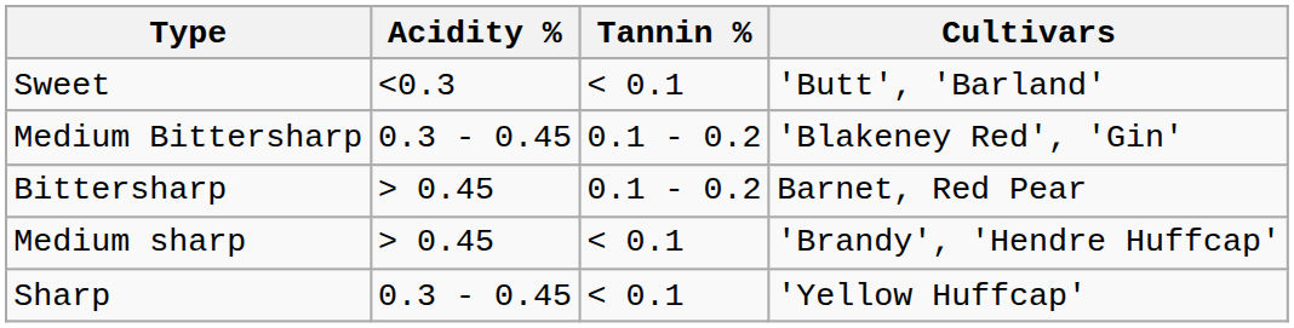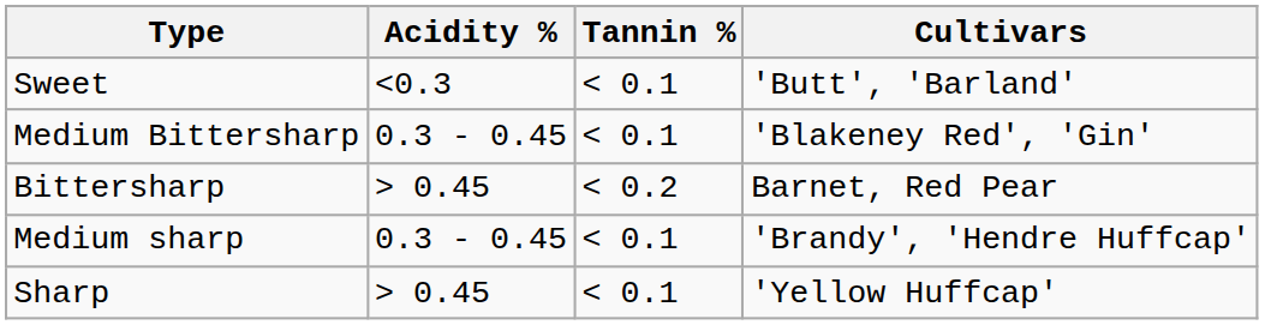 <table class="wikitable">
 <tr>
 <th>Type</th>
 <th>Acidity %</th>
 <th>Tannin %</th>
 <th>Cultivars</th>
 </tr>
 <tr>
 <td>Sweet</td>
 <td><0.3</td>
 <td>< 0.1</td>
 <td>'Butt', 'Barland'</td>
 </tr>
 <tr>
 <td>Medium Bittersharp</td>
 <td>0.3 - 0.45</td>
-<td>0.1 - 0.2</td>
+<td>< 0.1</td>
 <td>'Blakeney Red', 'Gin'</td>
 </tr>
 <tr>
 <td>Bittersharp</td>
 <td>> 0.45</td>
-<td>0.1 - 0.2</td>
+<td>< 0.2</td>
 <td>Barnet, Red Pear</td>
 </tr>
 <tr>
 <td>Medium sharp</td>
-<td>> 0.45</td>
+<td>0.3 - 0.45</td>
 <td>< 0.1</td>
 <td>'Brandy', 'Hendre Huffcap'</td>
 </tr>
 <tr>
 <td>Sharp</td>
-<td>0.3 - 0.45</td>
+<td>> 0.45</td>
 <td>< 0.1</td>
 <td>'Yellow Huffcap'</td>
 </tr>
 </table>
